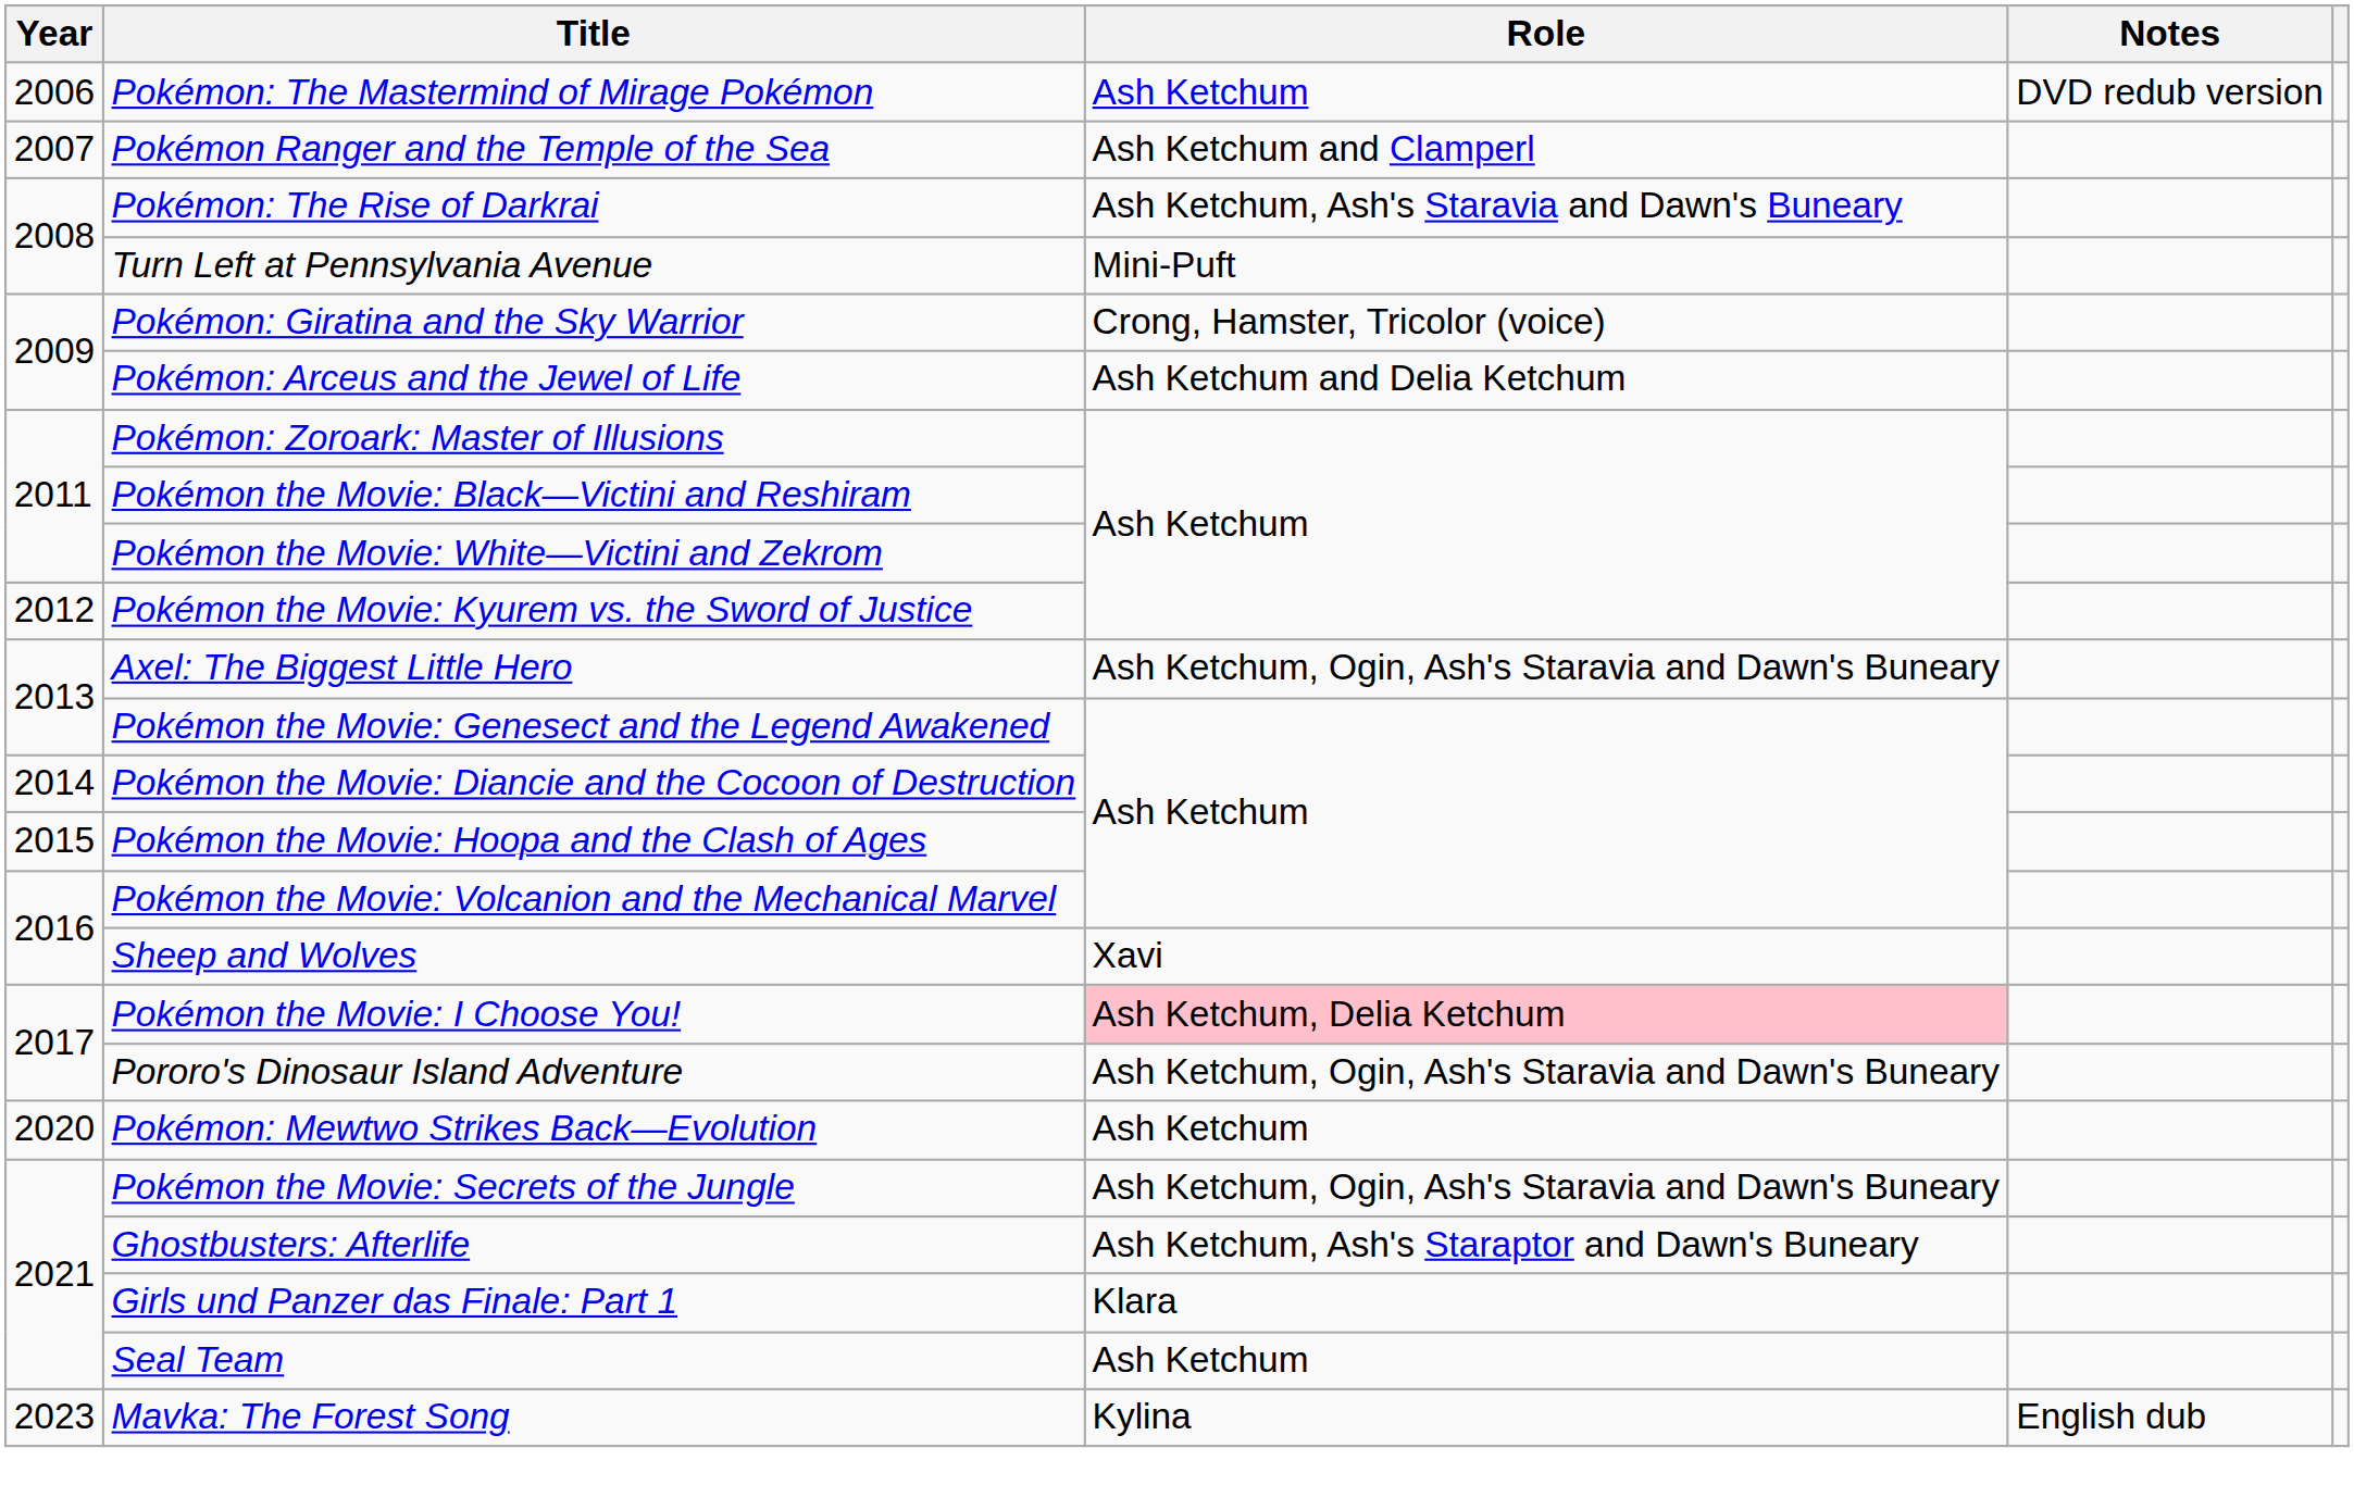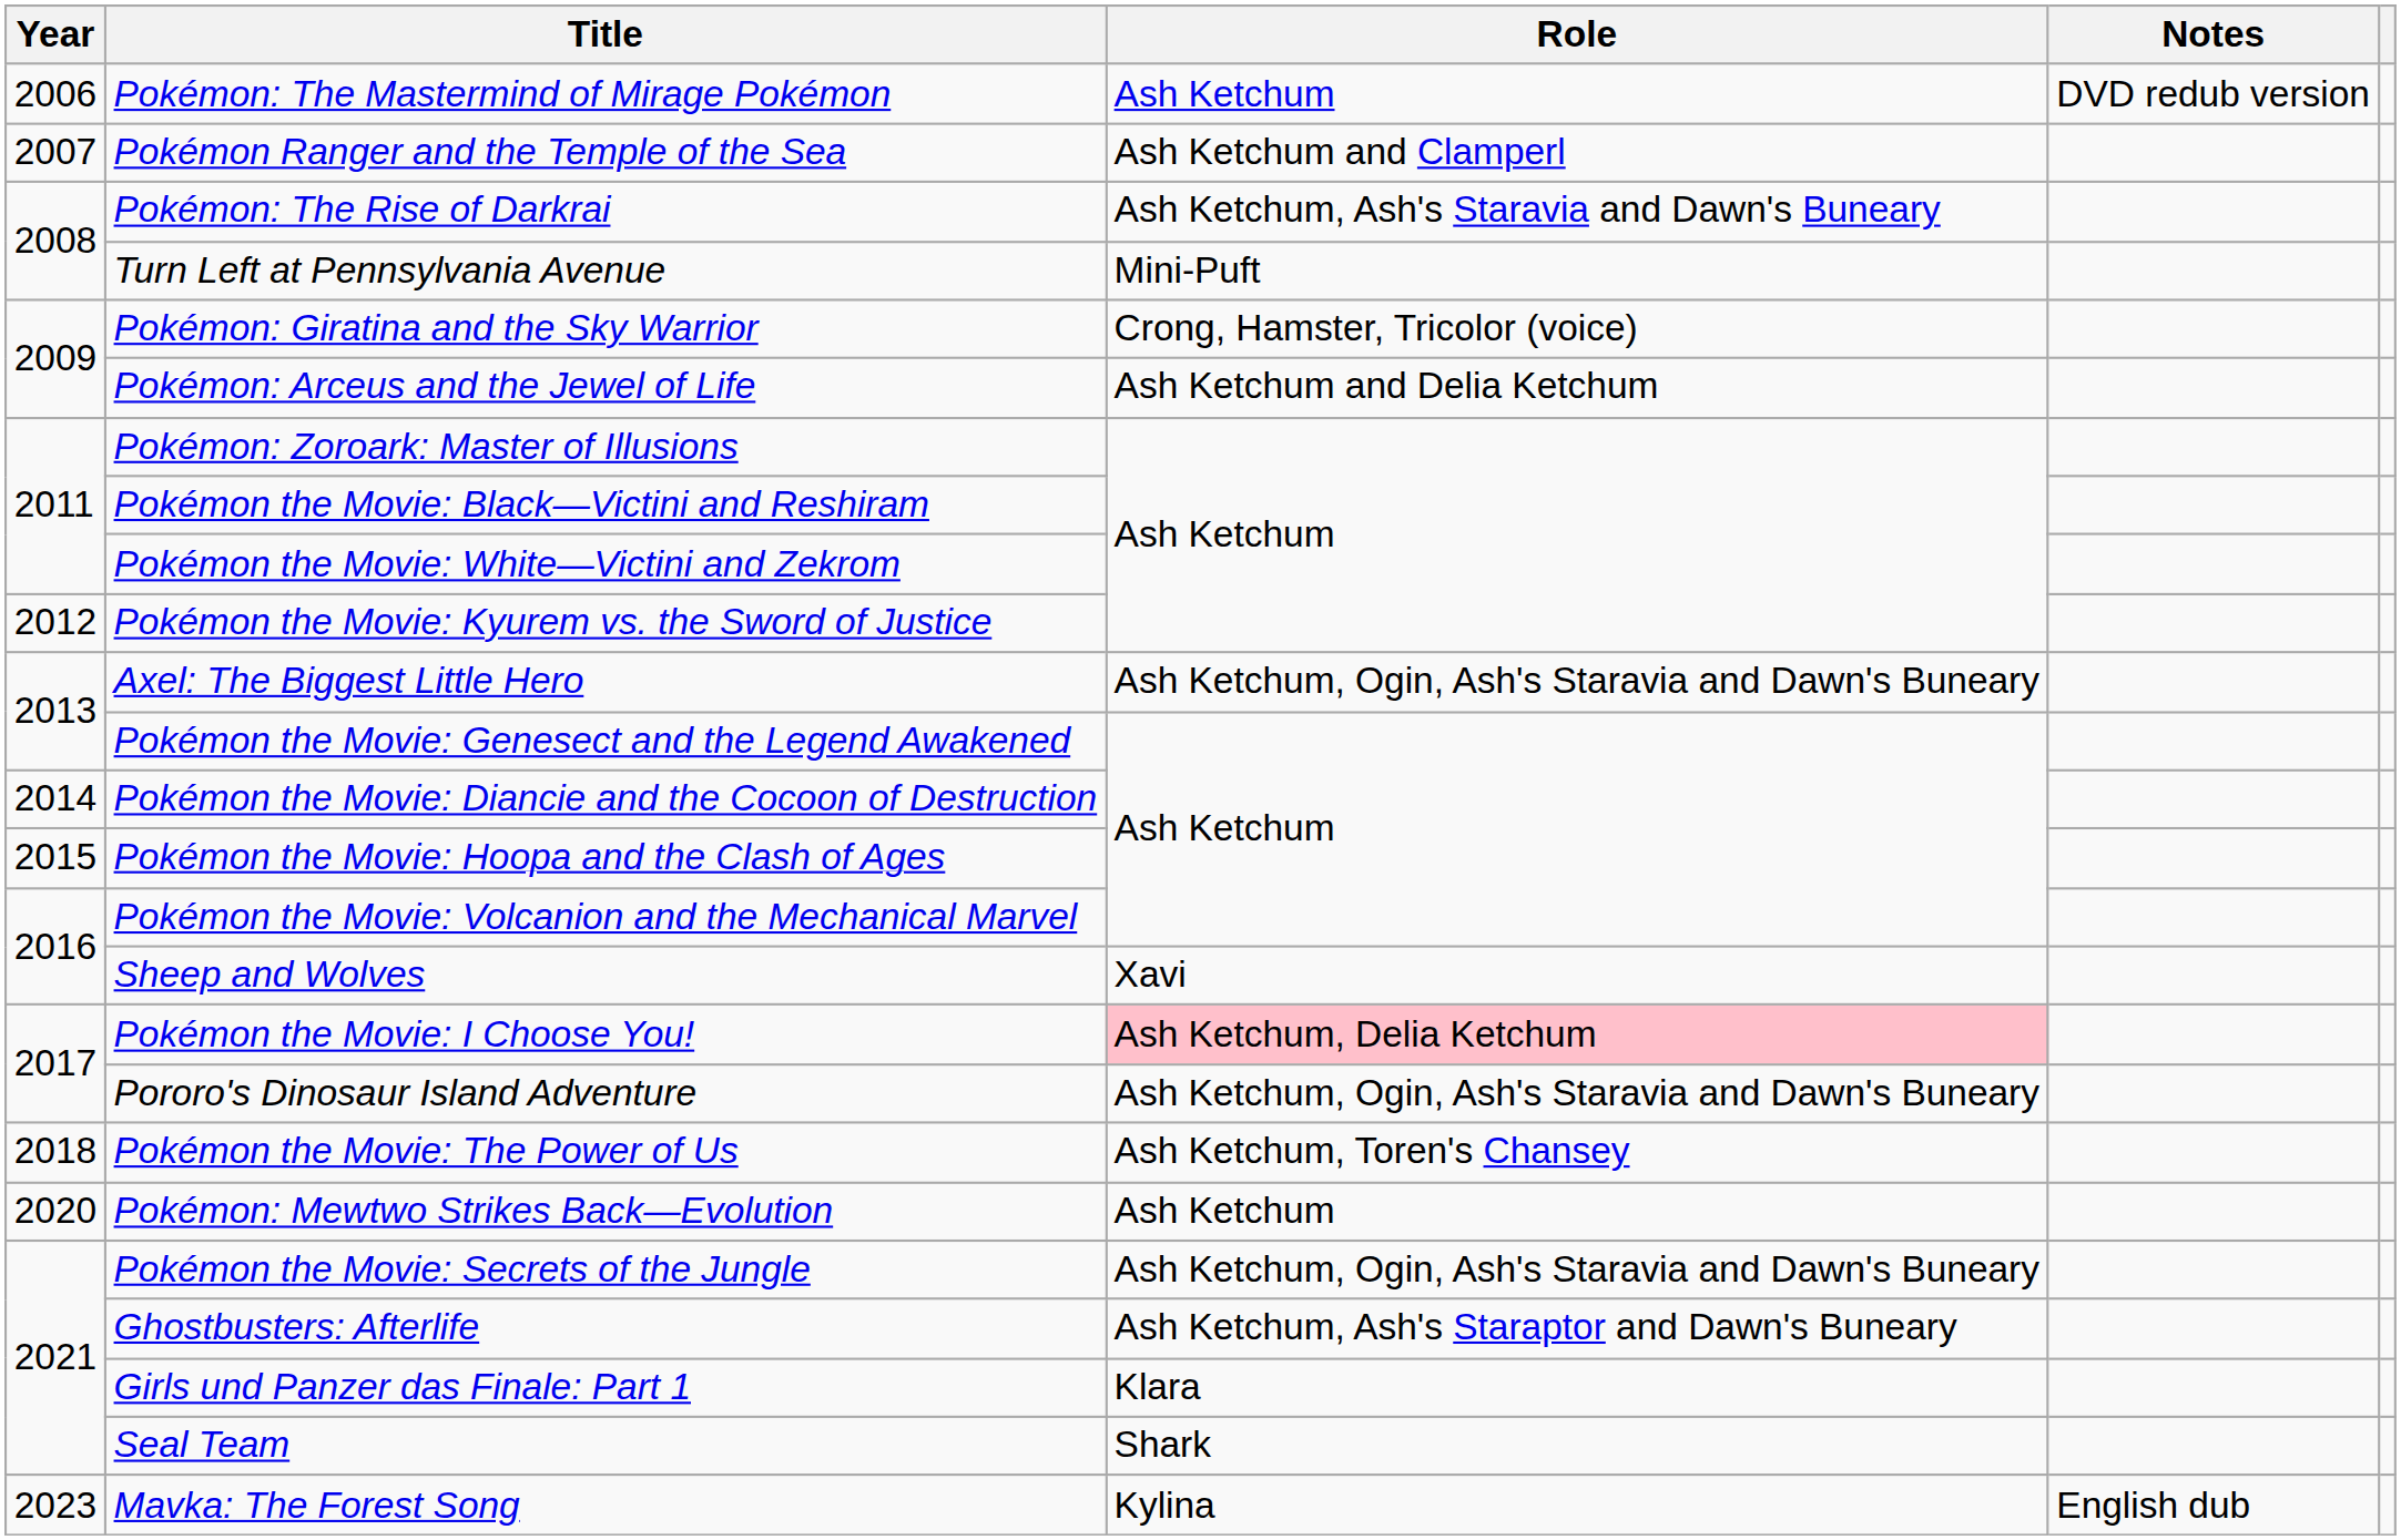 <table class="wikitable sortable plainrowheaders">
 <tr>
 <th>Year</th>
 <th>Title</th>
 <th>Role</th>
 <th class="unsortable">Notes</th>
 <th class="unsortable"></th>
 </tr>
 <tr>
 <td>2006</td>
 <td><em><a href='#'>Pokémon: The Mastermind of Mirage Pokémon</a></em></td>
 <td><a href='#'>Ash Ketchum</a></td>
 <td>DVD redub version</td>
 <td></td>
 </tr>
 <tr>
 <td>2007</td>
 <td><em><a href='#'>Pokémon Ranger and the Temple of the Sea</a></em></td>
 <td>Ash Ketchum and <a href='#'>Clamperl</a></td>
 <td></td>
 <td></td>
 </tr>
 <tr>
 <td rowspan="2">2008</td>
 <td><em><a href='#'>Pokémon: The Rise of Darkrai</a></em></td>
 <td>Ash Ketchum, Ash's <a href='#'>Staravia</a> and Dawn's <a href='#'>Buneary</a></td>
 <td></td>
 <td></td>
 </tr>
 <tr>
 <td><em>Turn Left at Pennsylvania Avenue</em></td>
 <td>Mini-Puft</td>
 <td></td>
 <td></td>
 </tr>
 <tr>
 <td rowspan="2">2009</td>
 <td><em><a href='#'>Pokémon: Giratina and the Sky Warrior</a></em></td>
 <td>Crong, Hamster, Tricolor (voice)</td>
 <td></td>
 <td></td>
 </tr>
 <tr>
 <td><em><a href='#'>Pokémon: Arceus and the Jewel of Life</a></em></td>
 <td>Ash Ketchum and Delia Ketchum</td>
 <td></td>
 <td></td>
 </tr>
 <tr>
 <td rowspan="3">2011</td>
 <td><em><a href='#'>Pokémon: Zoroark: Master of Illusions</a></em></td>
 <td rowspan="4">Ash Ketchum</td>
 <td></td>
 <td></td>
 </tr>
 <tr>
 <td><em><a href='#'>Pokémon the Movie: Black—Victini and Reshiram</a></em></td>
 <td></td>
 <td></td>
 </tr>
 <tr>
 <td><em><a href='#'>Pokémon the Movie: White—Victini and Zekrom</a></em></td>
 <td></td>
 <td></td>
 </tr>
 <tr>
 <td>2012</td>
 <td><em><a href='#'>Pokémon the Movie: Kyurem vs. the Sword of Justice</a></em></td>
 <td></td>
 <td></td>
 </tr>
 <tr>
 <td rowspan="2">2013</td>
 <td><em><a href='#'>Axel: The Biggest Little Hero</a></em></td>
 <td>Ash Ketchum, Ogin, Ash's Staravia and Dawn's Buneary</td>
 <td></td>
 <td></td>
 </tr>
 <tr>
 <td><em><a href='#'>Pokémon the Movie: Genesect and the Legend Awakened</a></em></td>
 <td rowspan="4">Ash Ketchum</td>
 <td></td>
 <td></td>
 </tr>
 <tr>
 <td>2014</td>
 <td><em><a href='#'>Pokémon the Movie: Diancie and the Cocoon of Destruction</a></em></td>
 <td></td>
 <td></td>
 </tr>
 <tr>
 <td>2015</td>
 <td><em><a href='#'>Pokémon the Movie: Hoopa and the Clash of Ages</a></em></td>
 <td></td>
 <td></td>
 </tr>
 <tr>
 <td rowspan="2">2016</td>
 <td><em><a href='#'>Pokémon the Movie: Volcanion and the Mechanical Marvel</a></em></td>
 <td></td>
 <td></td>
 </tr>
 <tr>
 <td><em><a href='#'>Sheep and Wolves</a></em></td>
 <td>Xavi</td>
 <td></td>
 <td></td>
 </tr>
 <tr>
 <td rowspan="2">2017</td>
 <td><em><a href='#'>Pokémon the Movie: I Choose You!</a></em></td>
 <td style="background: pink;">Ash Ketchum, Delia Ketchum</td>
 <td></td>
 <td></td>
 </tr>
 <tr>
 <td><em>Pororo's Dinosaur Island Adventure</em></td>
 <td>Ash Ketchum, Ogin, Ash's Staravia and Dawn's Buneary</td>
 <td></td>
 <td></td>
 </tr>
 <tr>
+<td>2018</td>
+<td><em><a href='#'>Pokémon the Movie: The Power of Us</a></em></td>
+<td>Ash Ketchum, Toren's <a href='#'>Chansey</a></td>
+<td></td>
+<td></td>
+</tr>
+<tr>
 <td>2020</td>
 <td><em><a href='#'>Pokémon: Mewtwo Strikes Back—Evolution</a></em></td>
 <td>Ash Ketchum</td>
 <td></td>
 <td></td>
 </tr>
 <tr>
 <td rowspan="4">2021</td>
 <td><em><a href='#'>Pokémon the Movie: Secrets of the Jungle</a></em></td>
 <td>Ash Ketchum, Ogin, Ash's Staravia and Dawn's Buneary</td>
 <td></td>
 <td></td>
 </tr>
 <tr>
 <td><em><a href='#'>Ghostbusters: Afterlife</a></em></td>
 <td>Ash Ketchum, Ash's <a href='#'>Staraptor</a> and Dawn's Buneary</td>
 <td></td>
 <td></td>
 </tr>
 <tr>
 <td><em><a href='#'>Girls und Panzer das Finale: Part 1</a></em></td>
 <td>Klara</td>
 <td></td>
 <td></td>
 </tr>
 <tr>
 <td><em><a href='#'>Seal Team</a></em></td>
-<td>Ash Ketchum</td>
+<td>Shark</td>
 <td></td>
 <td></td>
 </tr>
 <tr>
 <td>2023</td>
 <td><em><a href='#'>Mavka: The Forest Song</a></em></td>
 <td>Kylina</td>
 <td>English dub</td>
 <td></td>
 </tr>
 </table>
